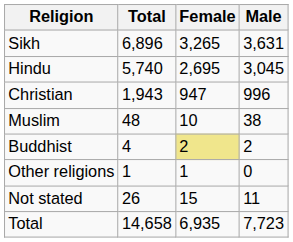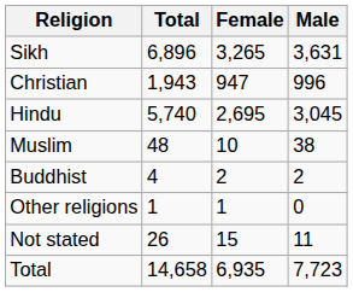 <table class="wikitable sortable">
 <tr>
 <th>Religion</th>
 <th>Total</th>
 <th>Female</th>
 <th>Male</th>
 </tr>
 <tr>
 <td>Sikh</td>
 <td>6,896</td>
 <td>3,265</td>
 <td>3,631</td>
 </tr>
 <tr>
+<td>Christian</td>
+<td>1,943</td>
+<td>947</td>
+<td>996</td>
+</tr>
+<tr>
 <td>Hindu</td>
 <td>5,740</td>
 <td>2,695</td>
 <td>3,045</td>
-</tr>
-<tr>
-<td>Christian</td>
-<td>1,943</td>
-<td>947</td>
-<td>996</td>
 </tr>
 <tr>
 <td>Muslim</td>
 <td>48</td>
 <td>10</td>
 <td>38</td>
 </tr>
 <tr>
 <td>Buddhist</td>
 <td>4</td>
-<td style="background: khaki;">2</td>
+<td>2</td>
 <td>2</td>
 </tr>
 <tr>
 <td>Other religions</td>
 <td>1</td>
 <td>1</td>
 <td>0</td>
 </tr>
 <tr>
 <td>Not stated</td>
 <td>26</td>
 <td>15</td>
 <td>11</td>
 </tr>
 <tr>
 <td>Total</td>
 <td>14,658</td>
 <td>6,935</td>
 <td>7,723</td>
 </tr>
 </table>
